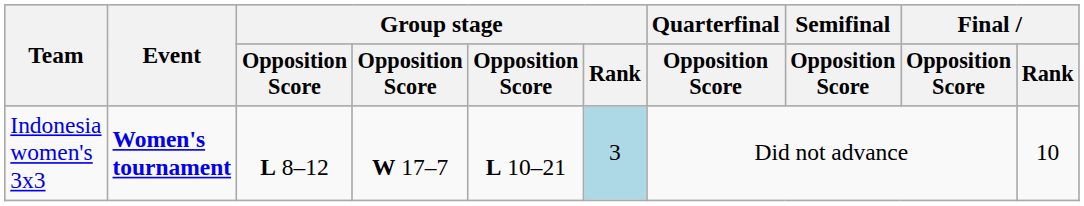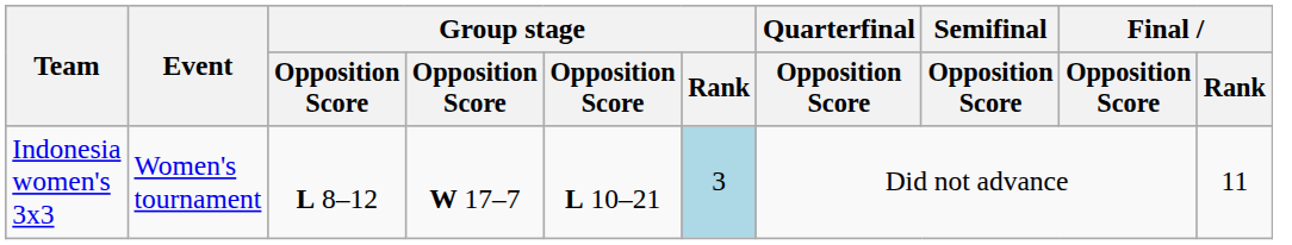 <table class="wikitable" style="text-align:center; font-size:90%">
 <tr>
 <th rowspan=2>Team</th>
 <th rowspan=2>Event</th>
 <th colspan=4>Group stage</th>
 <th>Quarterfinal</th>
 <th>Semifinal</th>
 <th colspan=2>Final / </th>
 </tr>
 <tr style="font-size:95%">
 <th>Opposition<br>Score</th>
 <th>Opposition<br>Score</th>
 <th>Opposition<br>Score</th>
 <th>Rank</th>
 <th>Opposition<br>Score</th>
 <th>Opposition<br>Score</th>
 <th>Opposition<br>Score</th>
 <th>Rank</th>
 </tr>
 <tr>
 <td align="left"><a href='#'>Indonesia women's 3x3</a></td>
-<td align="left"><strong><a href='#'>Women's tournament</a></strong></td>
+<td align="left"><a href='#'>Women's tournament</a></td>
 <td><br><strong>L</strong> 8–12</td>
 <td><br><strong>W</strong> 17–7</td>
 <td><br><strong>L</strong> 10–21</td>
 <td style="background: lightblue;">3</td>
 <td colspan="3">Did not advance</td>
-<td>10</td>
+<td>11</td>
 </tr>
 </table>
